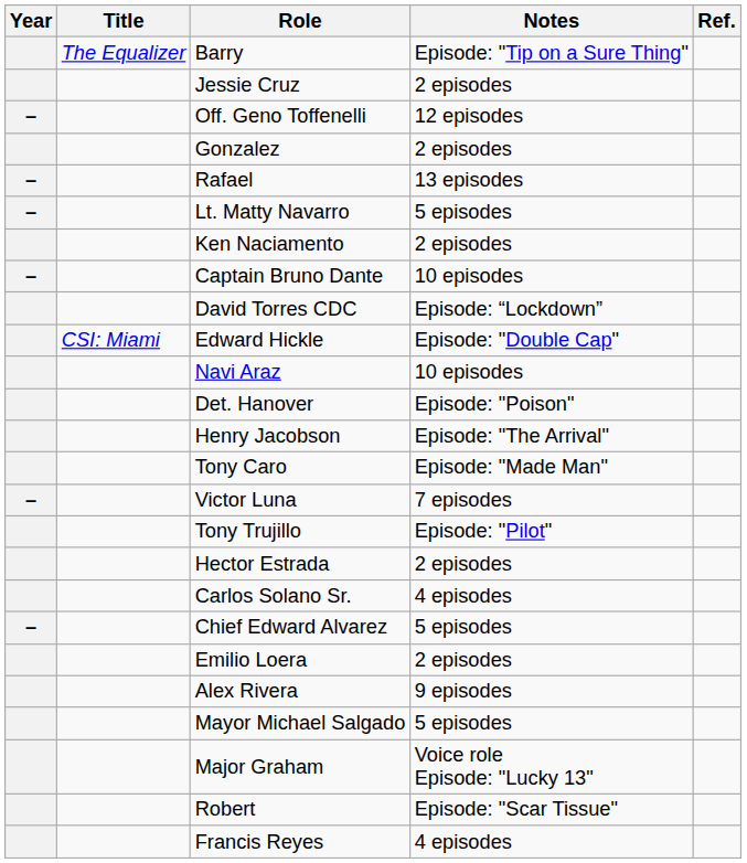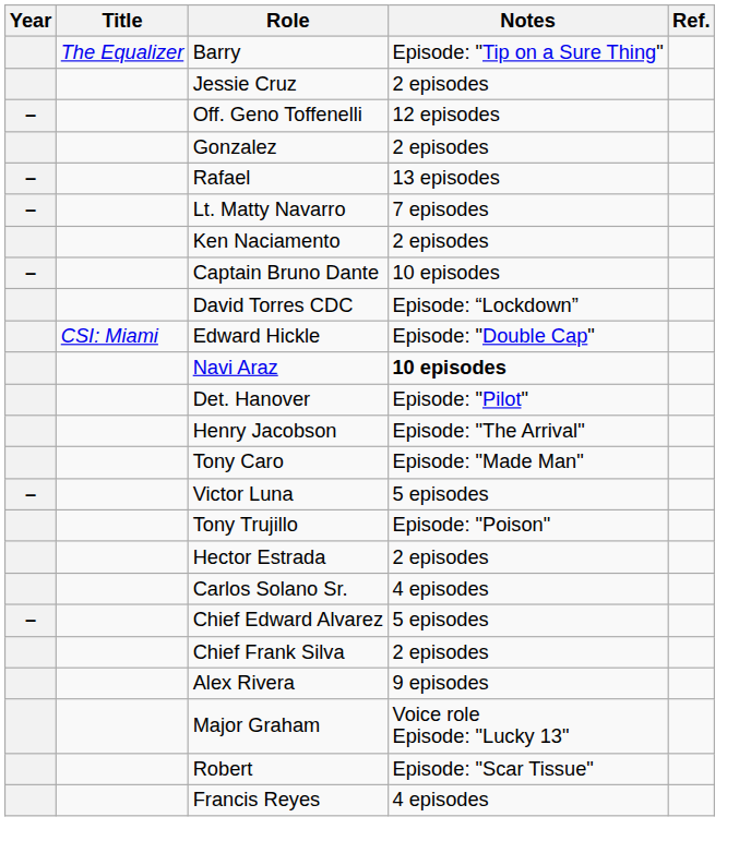 <table class="wikitable sortable plainrowheaders">
 <tr>
 <th scope="col">Year</th>
 <th scope="col">Title</th>
 <th scope="col">Role</th>
 <th scope="col" class="unsortable">Notes</th>
 <th scope="col" class="unsortable">Ref.</th>
 </tr>
 <tr>
 <th scope="row"></th>
 <td><em><a href='#'>The Equalizer</a></em></td>
 <td>Barry</td>
 <td>Episode: "<a href='#'>Tip on a Sure Thing</a>"</td>
 </tr>
 <tr>
 <th scope="row"></th>
 <td><em></em></td>
 <td>Jessie Cruz</td>
 <td>2 episodes</td>
 <td></td>
 </tr>
 <tr>
 <th scope="row">–</th>
 <td><em></em></td>
 <td>Off. Geno Toffenelli</td>
 <td>12 episodes</td>
 <td></td>
 </tr>
 <tr>
 <th scope="row"></th>
 <td><em></em></td>
 <td>Gonzalez</td>
 <td>2 episodes</td>
 <td></td>
 </tr>
 <tr>
 <th scope="row">–</th>
 <td><em></em></td>
 <td>Rafael</td>
 <td>13 episodes</td>
 <td></td>
 </tr>
 <tr>
 <th scope="row">–</th>
 <td><em></em></td>
 <td>Lt. Matty Navarro</td>
-<td>5 episodes</td>
+<td>7 episodes</td>
 <td></td>
 </tr>
 <tr>
 <th scope="row"></th>
 <td><em></em></td>
 <td>Ken Naciamento</td>
 <td>2 episodes</td>
 <td></td>
 </tr>
 <tr>
 <th scope="row">–</th>
 <td><em></em></td>
 <td>Captain Bruno Dante</td>
 <td>10 episodes</td>
 <td></td>
 </tr>
 <tr>
 <th scope="row"></th>
 <td><em></em></td>
 <td>David Torres CDC</td>
 <td>Episode: “Lockdown”</td>
 <td></td>
 </tr>
 <tr>
 <th scope="row"></th>
 <td><em><a href='#'>CSI: Miami</a></em></td>
 <td>Edward Hickle</td>
 <td>Episode: "<a href='#'>Double Cap</a>"</td>
 <td></td>
 </tr>
 <tr>
 <th scope="row"></th>
 <td><em></em></td>
 <td><a href='#'>Navi Araz</a></td>
-<td>10 episodes</td>
+<td><strong>10 episodes</strong></td>
 <td></td>
 </tr>
 <tr>
 <th scope="row"></th>
 <td><em></em></td>
 <td>Det. Hanover</td>
-<td>Episode: "Poison"</td>
+<td>Episode: "<a href='#'>Pilot</a>"</td>
 <td></td>
 </tr>
 <tr>
 <th scope="row"></th>
 <td><em></em></td>
 <td>Henry Jacobson</td>
 <td>Episode: "The Arrival"</td>
 <td></td>
 </tr>
 <tr>
 <th scope="row"></th>
 <td><em></em></td>
 <td>Tony Caro</td>
 <td>Episode: "Made Man"</td>
 <td></td>
 </tr>
 <tr>
 <th scope="row">–</th>
 <td><em></em></td>
 <td>Victor Luna</td>
-<td>7 episodes</td>
+<td>5 episodes</td>
 <td></td>
 </tr>
 <tr>
 <th scope="row"></th>
 <td><em></em></td>
 <td>Tony Trujillo</td>
-<td>Episode: "<a href='#'>Pilot</a>"</td>
+<td>Episode: "Poison"</td>
 <td></td>
 </tr>
 <tr>
 <th scope="row"></th>
 <td><em></em></td>
 <td>Hector Estrada</td>
 <td>2 episodes</td>
 <td></td>
 </tr>
 <tr>
 <th scope="row"></th>
 <td><em></em></td>
 <td>Carlos Solano Sr.</td>
 <td>4 episodes</td>
 <td></td>
 </tr>
 <tr>
 <th scope="row">–</th>
 <td><em></em></td>
 <td>Chief Edward Alvarez</td>
 <td>5 episodes</td>
 <td></td>
 </tr>
 <tr>
 <th scope="row"></th>
 <td><em></em></td>
-<td>Emilio Loera</td>
+<td>Chief Frank Silva</td>
 <td>2 episodes</td>
 <td></td>
 </tr>
 <tr>
 <th scope="row"></th>
 <td><em></em></td>
 <td>Alex Rivera</td>
 <td>9 episodes</td>
-<td></td>
-</tr>
-<tr>
-<th scope="row"></th>
-<td><em></em></td>
-<td>Mayor Michael Salgado</td>
-<td>5 episodes</td>
 <td></td>
 </tr>
 <tr>
 <th scope="row"></th>
 <td><em></em></td>
 <td>Major Graham</td>
 <td>Voice role<br>Episode: "Lucky 13"</td>
 <td></td>
 </tr>
 <tr>
 <th scope="row"></th>
 <td><em></em></td>
 <td>Robert</td>
 <td>Episode: "Scar Tissue"</td>
 <td></td>
 </tr>
 <tr>
 <th scope="row"></th>
 <td><em></em></td>
 <td>Francis Reyes</td>
 <td>4 episodes</td>
 <td></td>
 </tr>
 </table>
